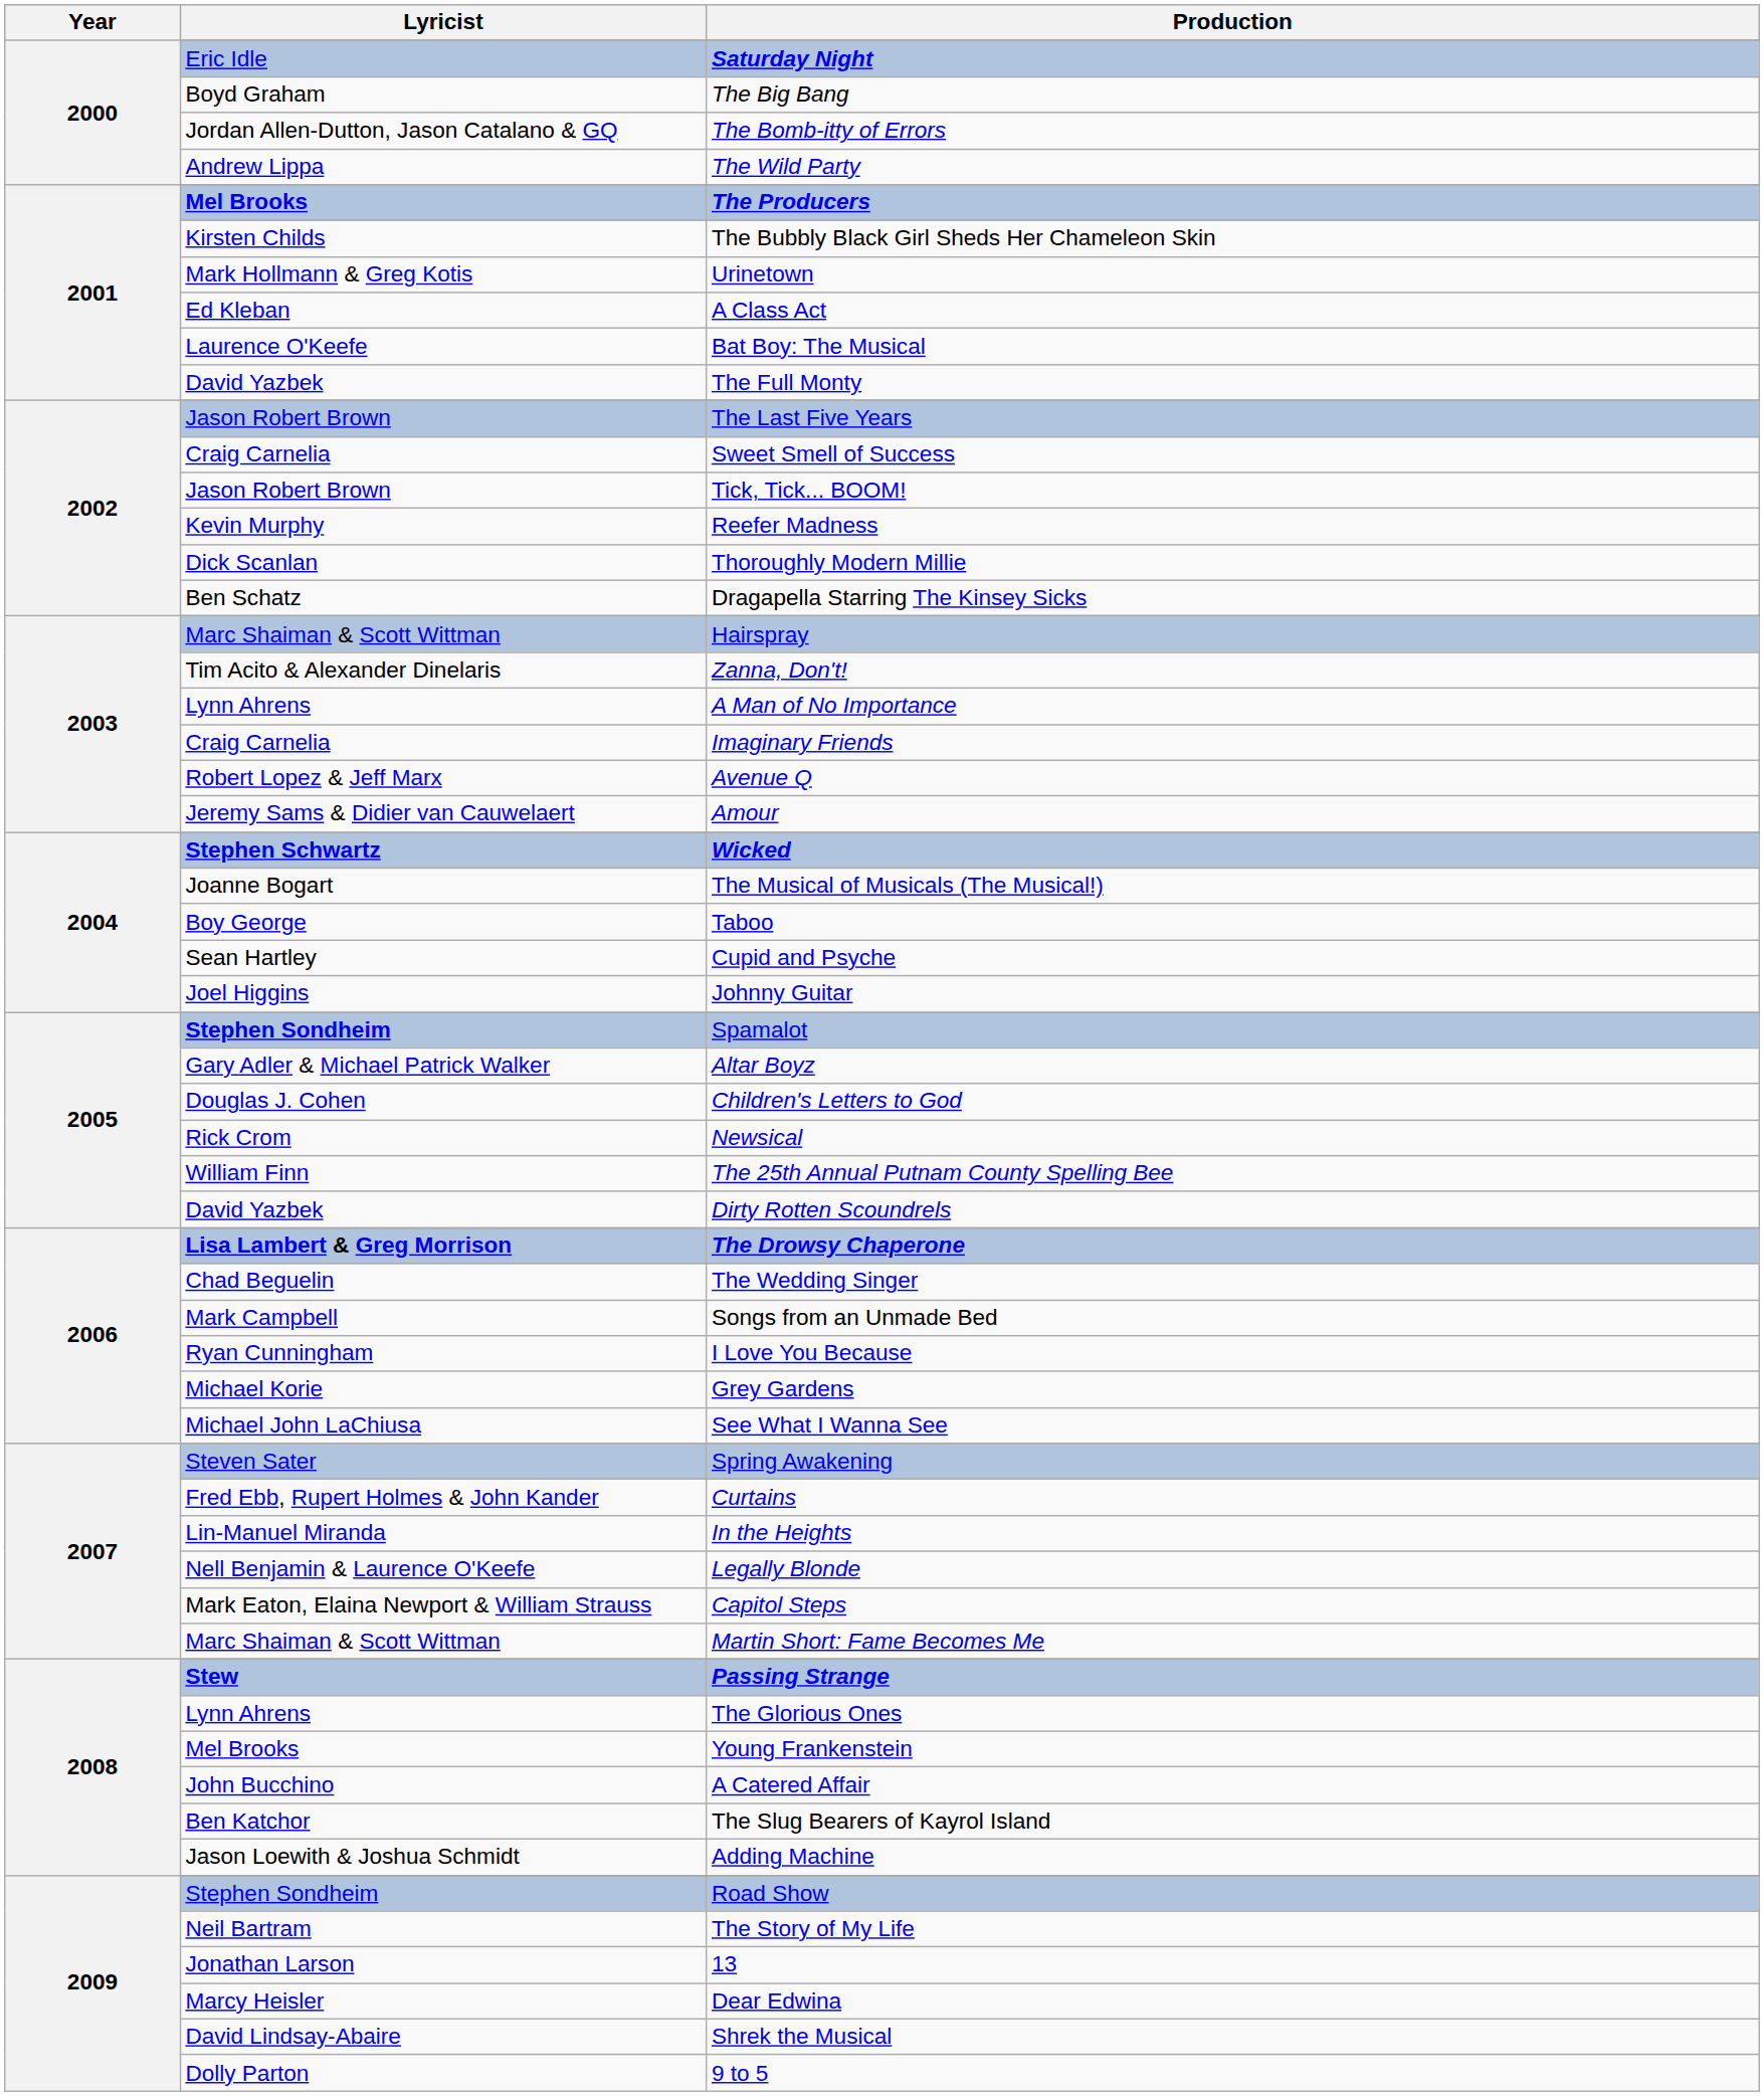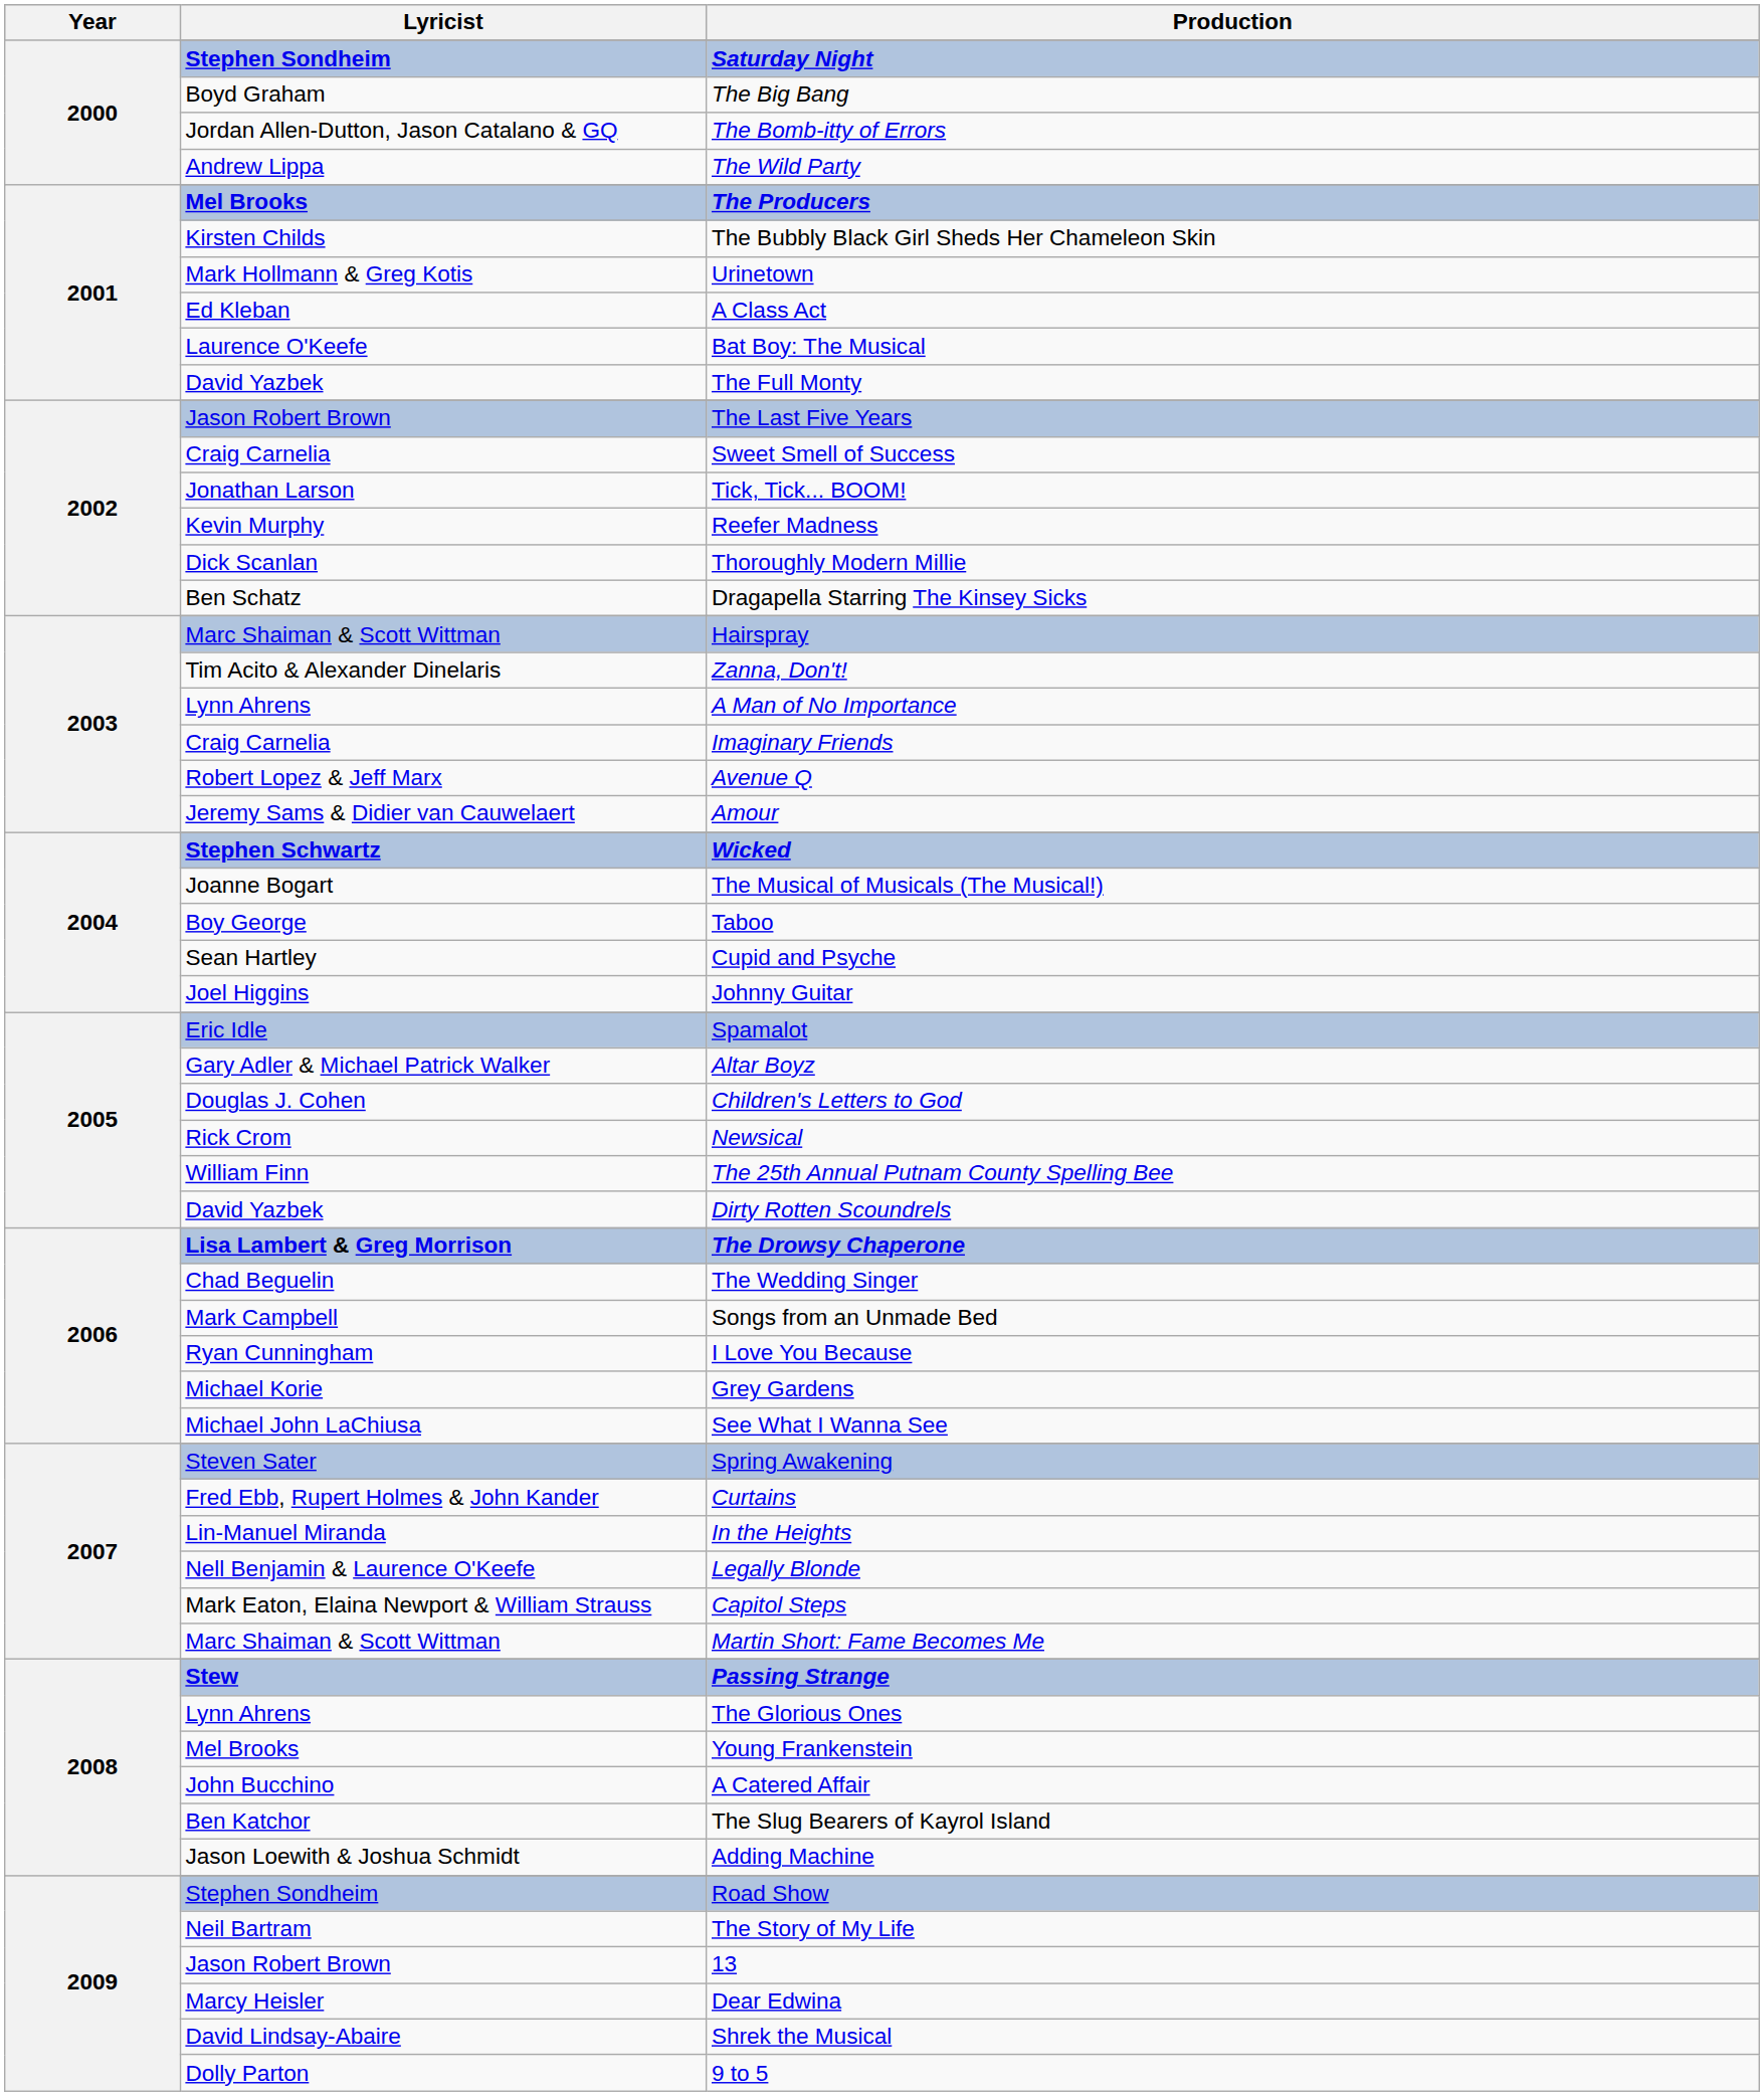 <table class="wikitable" style="width:98%;">
 <tr style="background:#bebebe;">
 <th style="width:10%;">Year</th>
 <th style="width:30%;">Lyricist</th>
 <th style="width:60%;">Production</th>
 </tr>
 <tr>
 <th rowspan="5" align="center">2000</th>
 </tr>
 <tr style="background:#B0C4DE">
-<td></strong><a href='#'>Eric Idle</a><strong></td>
+<td><strong><a href='#'>Stephen Sondheim</a></strong></td>
 <td><strong><em><a href='#'>Saturday Night</a></em></strong></td>
 </tr>
 <tr>
 <td>Boyd Graham</td>
 <td><em>The Big Bang</em></td>
 </tr>
 <tr>
 <td>Jordan Allen-Dutton, Jason Catalano & <a href='#'>GQ</a></td>
 <td><em><a href='#'>The Bomb-itty of Errors</a></em></td>
 </tr>
 <tr>
 <td><a href='#'>Andrew Lippa</a></td>
 <td><em><a href='#'>The Wild Party</a></em></td>
 </tr>
 <tr>
 <th rowspan="7" align="center">2001</th>
 </tr>
 <tr style="background:#B0C4DE">
 <td><strong><a href='#'>Mel Brooks</a></strong></td>
 <td><strong><em><a href='#'>The Producers</a><em> <strong></td>
 </tr>
 <tr>
 <td><a href='#'>Kirsten Childs</a></td>
 <td></em>The Bubbly Black Girl Sheds Her Chameleon Skin<em></td>
 </tr>
 <tr>
 <td><a href='#'>Mark Hollmann</a> & <a href='#'>Greg Kotis</a></td>
 <td></em><a href='#'>Urinetown</a><em></td>
 </tr>
 <tr>
 <td><a href='#'>Ed Kleban</a></td>
 <td></em><a href='#'>A Class Act</a><em></td>
 </tr>
 <tr>
 <td><a href='#'>Laurence O'Keefe</a></td>
 <td></em><a href='#'>Bat Boy: The Musical</a><em></td>
 </tr>
 <tr>
 <td><a href='#'>David Yazbek</a></td>
 <td></em><a href='#'>The Full Monty</a><em></td>
 </tr>
 <tr>
 <th rowspan="7" align="center">2002</th>
 </tr>
 <tr style="background:#B0C4DE">
 <td></strong><a href='#'>Jason Robert Brown</a><strong></td>
 <td></em></strong><a href='#'>The Last Five Years</a><strong><em></td>
 </tr>
 <tr>
 <td><a href='#'>Craig Carnelia</a></td>
 <td></em><a href='#'>Sweet Smell of Success</a><em></td>
 </tr>
 <tr>
-<td><a href='#'>Jason Robert Brown</a></td>
+<td><a href='#'>Jonathan Larson</a></td>
 <td></em><a href='#'>Tick, Tick... BOOM!</a><em></td>
 </tr>
 <tr>
 <td><a href='#'>Kevin Murphy</a></td>
 <td></em><a href='#'>Reefer Madness</a><em></td>
 </tr>
 <tr>
 <td><a href='#'>Dick Scanlan</a></td>
 <td></em><a href='#'>Thoroughly Modern Millie</a><em></td>
 </tr>
 <tr>
 <td>Ben Schatz</td>
 <td></em>Dragapella Starring <a href='#'>The Kinsey Sicks</a><em></td>
 </tr>
 <tr>
 <th rowspan="7" align="center">2003</th>
 </tr>
 <tr style="background:#B0C4DE">
 <td></strong><a href='#'>Marc Shaiman</a> & <a href='#'>Scott Wittman</a><strong></td>
 <td></em></strong><a href='#'>Hairspray</a></em> </strong></td>
 </tr>
 <tr>
 <td>Tim Acito & Alexander Dinelaris</td>
 <td><em><a href='#'>Zanna, Don't!</a></em></td>
 </tr>
 <tr>
 <td><a href='#'>Lynn Ahrens</a></td>
 <td><em><a href='#'>A Man of No Importance</a></em></td>
 </tr>
 <tr>
 <td><a href='#'>Craig Carnelia</a></td>
 <td><em><a href='#'>Imaginary Friends</a></em></td>
 </tr>
 <tr>
 <td><a href='#'>Robert Lopez</a> & <a href='#'>Jeff Marx</a></td>
 <td><em><a href='#'>Avenue Q</a></em></td>
 </tr>
 <tr>
 <td><a href='#'>Jeremy Sams</a> & <a href='#'>Didier van Cauwelaert</a></td>
 <td><em><a href='#'>Amour</a></em></td>
 </tr>
 <tr>
 <th rowspan="6" align="center">2004</th>
 </tr>
 <tr style="background:#B0C4DE">
 <td><strong><a href='#'>Stephen Schwartz</a></strong></td>
 <td><strong><em><a href='#'>Wicked</a><em> <strong></td>
 </tr>
 <tr>
 <td>Joanne Bogart</td>
 <td></em><a href='#'>The Musical of Musicals (The Musical!)</a><em></td>
 </tr>
 <tr>
 <td><a href='#'>Boy George</a></td>
 <td></em><a href='#'>Taboo</a><em></td>
 </tr>
 <tr>
 <td>Sean Hartley</td>
 <td></em><a href='#'>Cupid and Psyche</a><em></td>
 </tr>
 <tr>
 <td><a href='#'>Joel Higgins</a></td>
 <td></em><a href='#'>Johnny Guitar</a><em></td>
 </tr>
 <tr>
 <th rowspan="7" align="center">2005</th>
 </tr>
 <tr style="background:#B0C4DE">
-<td><strong><a href='#'>Stephen Sondheim</a></strong></td>
+<td></strong><a href='#'>Eric Idle</a><strong></td>
 <td></em></strong><a href='#'>Spamalot</a></em> </strong></td>
 </tr>
 <tr>
 <td><a href='#'>Gary Adler</a> & <a href='#'>Michael Patrick Walker</a></td>
 <td><em><a href='#'>Altar Boyz</a></em></td>
 </tr>
 <tr>
 <td><a href='#'>Douglas J. Cohen</a></td>
 <td><em><a href='#'>Children's Letters to God</a></em></td>
 </tr>
 <tr>
 <td><a href='#'>Rick Crom</a></td>
 <td><em><a href='#'>Newsical</a></em></td>
 </tr>
 <tr>
 <td><a href='#'>William Finn</a></td>
 <td><em><a href='#'>The 25th Annual Putnam County Spelling Bee</a></em></td>
 </tr>
 <tr>
 <td><a href='#'>David Yazbek</a></td>
 <td><em><a href='#'>Dirty Rotten Scoundrels</a></em></td>
 </tr>
 <tr>
 <th rowspan="7" align="center">2006</th>
 </tr>
 <tr style="background:#B0C4DE">
 <td><strong><a href='#'>Lisa Lambert</a> & <a href='#'>Greg Morrison</a></strong></td>
 <td><strong><em><a href='#'>The Drowsy Chaperone</a><em> <strong></td>
 </tr>
 <tr>
 <td><a href='#'>Chad Beguelin</a></td>
 <td></em><a href='#'>The Wedding Singer</a><em></td>
 </tr>
 <tr>
 <td><a href='#'>Mark Campbell</a></td>
 <td></em>Songs from an Unmade Bed<em></td>
 </tr>
 <tr>
 <td><a href='#'>Ryan Cunningham</a></td>
 <td></em><a href='#'>I Love You Because</a><em></td>
 </tr>
 <tr>
 <td><a href='#'>Michael Korie</a></td>
 <td></em><a href='#'>Grey Gardens</a><em></td>
 </tr>
 <tr>
 <td><a href='#'>Michael John LaChiusa</a></td>
 <td></em><a href='#'>See What I Wanna See</a><em></td>
 </tr>
 <tr>
 <th rowspan="7" align="center">2007</th>
 </tr>
 <tr style="background:#B0C4DE">
 <td></strong><a href='#'>Steven Sater</a><strong></td>
 <td></em></strong><a href='#'>Spring Awakening</a></em> </strong></td>
 </tr>
 <tr>
 <td><a href='#'>Fred Ebb</a>, <a href='#'>Rupert Holmes</a> & <a href='#'>John Kander</a></td>
 <td><em><a href='#'>Curtains</a></em></td>
 </tr>
 <tr>
 <td><a href='#'>Lin-Manuel Miranda</a></td>
 <td><em><a href='#'>In the Heights</a></em></td>
 </tr>
 <tr>
 <td><a href='#'>Nell Benjamin</a> & <a href='#'>Laurence O'Keefe</a></td>
 <td><em><a href='#'>Legally Blonde</a></em></td>
 </tr>
 <tr>
 <td>Mark Eaton, Elaina Newport & <a href='#'>William Strauss</a></td>
 <td><em><a href='#'>Capitol Steps</a></em></td>
 </tr>
 <tr>
 <td><a href='#'>Marc Shaiman</a> & <a href='#'>Scott Wittman</a></td>
 <td><em><a href='#'>Martin Short: Fame Becomes Me</a></em></td>
 </tr>
 <tr>
 <th rowspan="7" align="center">2008</th>
 </tr>
 <tr style="background:#B0C4DE">
 <td><strong><a href='#'>Stew</a></strong></td>
 <td><strong><em><a href='#'>Passing Strange</a><em> <strong></td>
 </tr>
 <tr>
 <td><a href='#'>Lynn Ahrens</a></td>
 <td></em><a href='#'>The Glorious Ones</a><em></td>
 </tr>
 <tr>
 <td><a href='#'>Mel Brooks</a></td>
 <td></em><a href='#'>Young Frankenstein</a><em></td>
 </tr>
 <tr>
 <td><a href='#'>John Bucchino</a></td>
 <td></em><a href='#'>A Catered Affair</a><em></td>
 </tr>
 <tr>
 <td><a href='#'>Ben Katchor</a></td>
 <td></em>The Slug Bearers of Kayrol Island<em></td>
 </tr>
 <tr>
 <td>Jason Loewith & Joshua Schmidt</td>
 <td></em><a href='#'>Adding Machine</a><em></td>
 </tr>
 <tr>
 <th rowspan="7" align="center">2009</th>
 </tr>
 <tr style="background:#B0C4DE">
 <td></strong><a href='#'>Stephen Sondheim</a><strong></td>
 <td></em></strong><a href='#'>Road Show</a><strong><em></td>
 </tr>
 <tr>
 <td><a href='#'>Neil Bartram</a></td>
 <td></em><a href='#'>The Story of My Life</a><em></td>
 </tr>
 <tr>
-<td><a href='#'>Jonathan Larson</a></td>
+<td><a href='#'>Jason Robert Brown</a></td>
 <td></em><a href='#'>13</a><em></td>
 </tr>
 <tr>
 <td><a href='#'>Marcy Heisler</a></td>
 <td></em><a href='#'>Dear Edwina</a><em></td>
 </tr>
 <tr>
 <td><a href='#'>David Lindsay-Abaire</a></td>
 <td></em><a href='#'>Shrek the Musical</a><em></td>
 </tr>
 <tr>
 <td><a href='#'>Dolly Parton</a></td>
 <td></em><a href='#'>9 to 5</a><em></td>
 </tr>
 </table>
